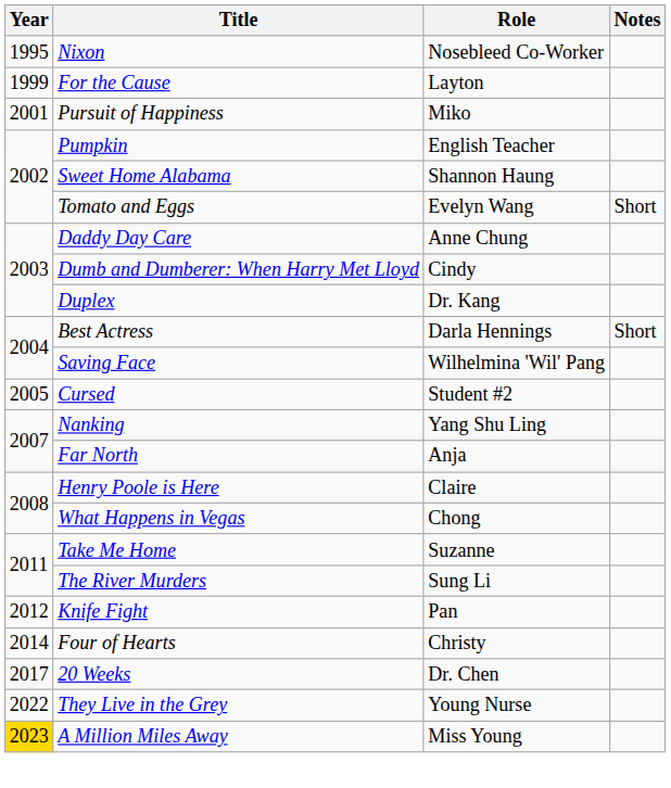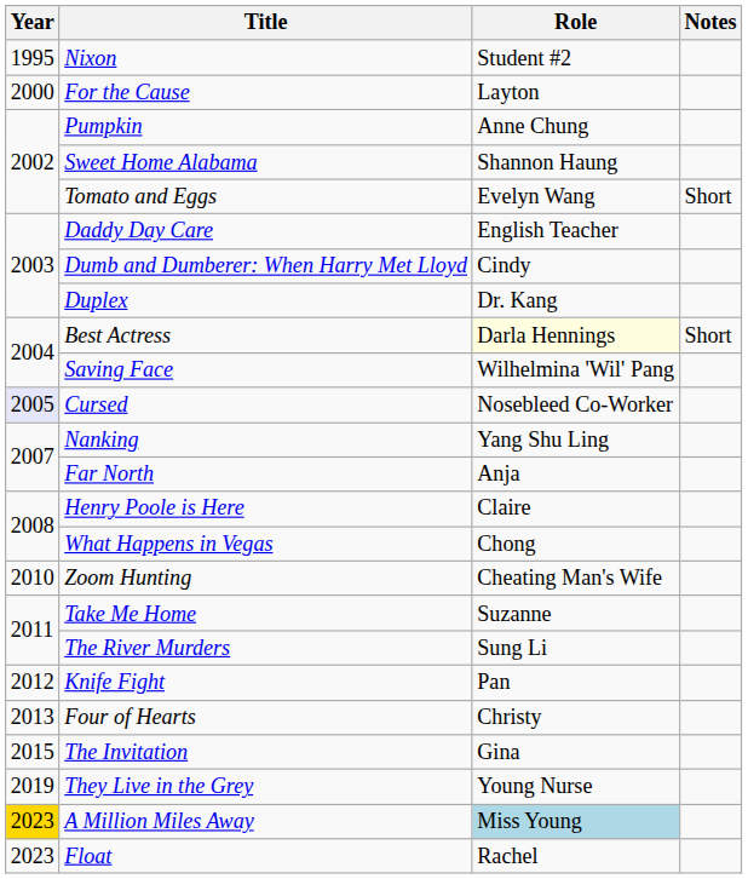 <table class="wikitable">
 <tr>
 <th>Year</th>
 <th>Title</th>
 <th>Role</th>
 <th>Notes</th>
 </tr>
 <tr>
 <td>1995</td>
 <td><em><a href='#'>Nixon</a></em></td>
-<td>Nosebleed Co-Worker</td>
+<td>Student #2</td>
 <td></td>
 </tr>
 <tr>
-<td>1999</td>
+<td>2000</td>
 <td><em><a href='#'>For the Cause</a></em></td>
 <td>Layton</td>
 <td></td>
 </tr>
 <tr>
-<td>2001</td>
-<td><em>Pursuit of Happiness</em></td>
-<td>Miko</td>
-<td></td>
-</tr>
-<tr>
 <td rowspan="3">2002</td>
 <td><em><a href='#'>Pumpkin</a></em></td>
-<td>English Teacher</td>
+<td>Anne Chung</td>
 <td></td>
 </tr>
 <tr>
 <td><em><a href='#'>Sweet Home Alabama</a></em></td>
 <td>Shannon Haung</td>
 <td></td>
 </tr>
 <tr>
 <td><em>Tomato and Eggs</em></td>
 <td>Evelyn Wang</td>
 <td>Short</td>
 </tr>
 <tr>
 <td rowspan="3">2003</td>
 <td><em><a href='#'>Daddy Day Care</a></em></td>
-<td>Anne Chung</td>
+<td>English Teacher</td>
 <td></td>
 </tr>
 <tr>
 <td><em><a href='#'>Dumb and Dumberer: When Harry Met Lloyd</a></em></td>
 <td>Cindy</td>
 <td></td>
 </tr>
 <tr>
 <td><em><a href='#'>Duplex</a></em></td>
 <td>Dr. Kang</td>
 <td></td>
 </tr>
 <tr>
 <td rowspan="2">2004</td>
 <td><em>Best Actress</em></td>
-<td>Darla Hennings</td>
+<td style="background: lightyellow;">Darla Hennings</td>
 <td>Short</td>
 </tr>
 <tr>
 <td><em><a href='#'>Saving Face</a></em></td>
 <td>Wilhelmina 'Wil' Pang</td>
 <td></td>
 </tr>
 <tr>
-<td>2005</td>
+<td style="background: lavender;">2005</td>
 <td><em><a href='#'>Cursed</a></em></td>
-<td>Student #2</td>
+<td>Nosebleed Co-Worker</td>
 <td></td>
 </tr>
 <tr>
 <td rowspan="2">2007</td>
 <td><em><a href='#'>Nanking</a></em></td>
 <td>Yang Shu Ling</td>
 <td></td>
 </tr>
 <tr>
 <td><em><a href='#'>Far North</a></em></td>
 <td>Anja</td>
 <td></td>
 </tr>
 <tr>
 <td rowspan="2">2008</td>
 <td><em><a href='#'>Henry Poole is Here</a></em></td>
 <td>Claire</td>
 <td></td>
 </tr>
 <tr>
 <td><em><a href='#'>What Happens in Vegas</a></em></td>
 <td>Chong</td>
 <td></td>
 </tr>
 <tr>
+<td>2010</td>
+<td><em>Zoom Hunting</em></td>
+<td>Cheating Man's Wife</td>
+<td></td>
+</tr>
+<tr>
 <td rowspan="2">2011</td>
 <td><em><a href='#'>Take Me Home</a></em></td>
 <td>Suzanne</td>
 <td></td>
 </tr>
 <tr>
 <td><em><a href='#'>The River Murders</a></em></td>
 <td>Sung Li</td>
 <td></td>
 </tr>
 <tr>
 <td>2012</td>
 <td><em><a href='#'>Knife Fight</a></em></td>
 <td>Pan</td>
 <td></td>
 </tr>
 <tr>
-<td>2014</td>
+<td>2013</td>
 <td><em>Four of Hearts</em></td>
 <td>Christy</td>
 <td></td>
 </tr>
 <tr>
-<td>2017</td>
-<td><em><a href='#'>20 Weeks</a></em></td>
-<td>Dr. Chen</td>
+<td>2015</td>
+<td><em><a href='#'>The Invitation</a></em></td>
+<td>Gina</td>
 <td></td>
 </tr>
 <tr>
-<td>2022</td>
+<td>2019</td>
 <td><em><a href='#'>They Live in the Grey</a></em></td>
 <td>Young Nurse</td>
 <td></td>
 </tr>
 <tr>
 <td style="background: gold;">2023</td>
 <td><em><a href='#'>A Million Miles Away</a></em></td>
-<td>Miss Young</td>
+<td style="background: lightblue;">Miss Young</td>
+<td></td>
+</tr>
+<tr>
+<td>2023</td>
+<td><em><a href='#'>Float</a></em></td>
+<td>Rachel</td>
 <td></td>
 </tr>
 </table>
